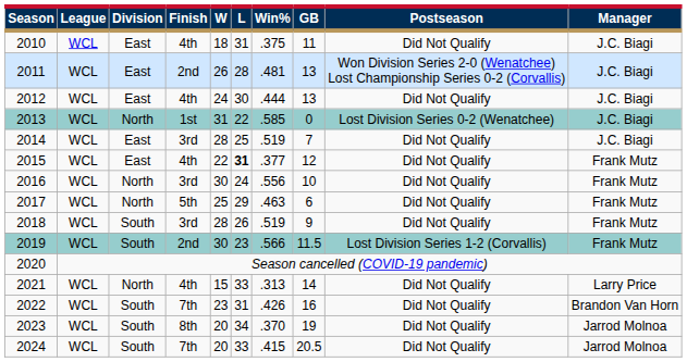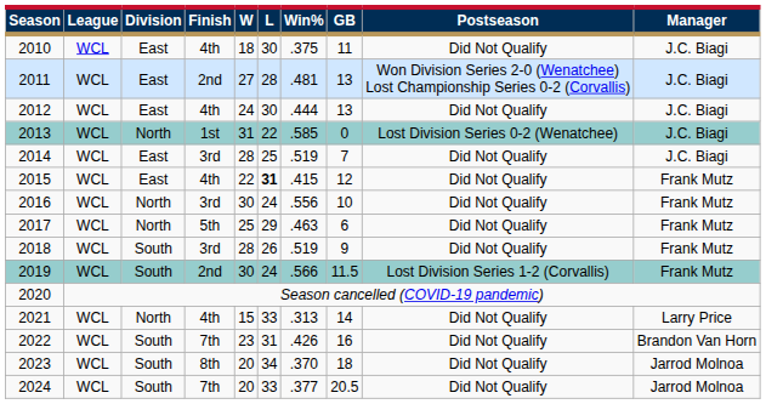 <table class="wikitable" style="text-align:center; font-size:95%">
 <tr>
 <th scope="col" style="background-color:#002D55; border-top:#C8102E 5px solid; border-bottom:#B9975B 5px solid; color:#ffffff">Season</th>
 <th scope="col" style="background-color:#002D55; border-top:#C8102E 5px solid; border-bottom:#B9975B 5px solid; color:#ffffff">League</th>
 <th scope="col" style="background-color:#002D55; border-top:#C8102E 5px solid; border-bottom:#B9975B 5px solid; color:#ffffff">Division</th>
 <th scope="col" style="background-color:#002D55; border-top:#C8102E 5px solid; border-bottom:#B9975B 5px solid; color:#ffffff">Finish</th>
 <th scope="col" style="background-color:#002D55; border-top:#C8102E 5px solid; border-bottom:#B9975B 5px solid; color:#ffffff">W</th>
 <th scope="col" style="background-color:#002D55; border-top:#C8102E 5px solid; border-bottom:#B9975B 5px solid; color:#ffffff">L</th>
 <th scope="col" style="background-color:#002D55; border-top:#C8102E 5px solid; border-bottom:#B9975B 5px solid; color:#ffffff">Win%</th>
 <th scope="col" style="background-color:#002D55; border-top:#C8102E 5px solid; border-bottom:#B9975B 5px solid; color:#ffffff">GB</th>
 <th scope="col" style="background-color:#002D55; border-top:#C8102E 5px solid; border-bottom:#B9975B 5px solid; color:#ffffff">Postseason</th>
 <th scope="col" style="background-color:#002D55; border-top:#C8102E 5px solid; border-bottom:#B9975B 5px solid; color:#ffffff">Manager</th>
 </tr>
 <tr>
 <td>2010</td>
 <td><a href='#'>WCL</a></td>
 <td>East</td>
 <td>4th</td>
 <td>18</td>
-<td>31</td>
+<td>30</td>
 <td>.375</td>
 <td>11</td>
 <td>Did Not Qualify</td>
 <td>J.C. Biagi</td>
 </tr>
 <tr>
 <td bgcolor="#D0E7FF">2011</td>
 <td bgcolor="#D0E7FF">WCL</td>
 <td bgcolor="#D0E7FF">East</td>
 <td bgcolor="#D0E7FF">2nd</td>
-<td bgcolor="#D0E7FF">26</td>
+<td bgcolor="#D0E7FF">27</td>
 <td bgcolor="#D0E7FF">28</td>
 <td bgcolor="#D0E7FF">.481</td>
 <td bgcolor="#D0E7FF">13</td>
 <td bgcolor="#D0E7FF">Won Division Series 2-0 (<a href='#'>Wenatchee</a>) <br> Lost Championship Series 0-2 (<a href='#'>Corvallis</a>)</td>
 <td bgcolor="#D0E7FF">J.C. Biagi</td>
 </tr>
 <tr>
 <td>2012</td>
 <td>WCL</td>
 <td>East</td>
 <td>4th</td>
 <td>24</td>
 <td>30</td>
 <td>.444</td>
 <td>13</td>
 <td>Did Not Qualify</td>
 <td>J.C. Biagi</td>
 </tr>
 <tr>
 <td bgcolor="#96CDCD">2013</td>
 <td bgcolor="#96CDCD">WCL</td>
 <td bgcolor="#96CDCD">North</td>
 <td bgcolor="#96CDCD">1st</td>
 <td bgcolor="#96CDCD">31</td>
 <td bgcolor="#96CDCD">22</td>
 <td bgcolor="#96CDCD">.585</td>
 <td bgcolor="#96CDCD">0</td>
 <td bgcolor="#96CDCD">Lost Division Series 0-2 (Wenatchee)</td>
 <td bgcolor="#96CDCD">J.C. Biagi</td>
 </tr>
 <tr>
 <td>2014</td>
 <td>WCL</td>
 <td>East</td>
 <td>3rd</td>
 <td>28</td>
 <td>25</td>
 <td>.519</td>
 <td>7</td>
 <td>Did Not Qualify</td>
 <td>J.C. Biagi</td>
 </tr>
 <tr>
 <td>2015</td>
 <td>WCL</td>
 <td>East</td>
 <td>4th</td>
 <td>22</td>
 <td><strong>31</strong></td>
-<td>.377</td>
+<td>.415</td>
 <td>12</td>
 <td>Did Not Qualify</td>
 <td>Frank Mutz</td>
 </tr>
 <tr>
 <td>2016</td>
 <td>WCL</td>
 <td>North</td>
 <td>3rd</td>
 <td>30</td>
 <td>24</td>
 <td>.556</td>
 <td>10</td>
 <td>Did Not Qualify</td>
 <td>Frank Mutz</td>
 </tr>
 <tr>
 <td>2017</td>
 <td>WCL</td>
 <td>North</td>
 <td>5th</td>
 <td>25</td>
 <td>29</td>
 <td>.463</td>
 <td>6</td>
 <td>Did Not Qualify</td>
 <td>Frank Mutz</td>
 </tr>
 <tr>
 <td>2018</td>
 <td>WCL</td>
 <td>South</td>
 <td>3rd</td>
 <td>28</td>
 <td>26</td>
 <td>.519</td>
 <td>9</td>
 <td>Did Not Qualify</td>
 <td>Frank Mutz</td>
 </tr>
 <tr>
 <td bgcolor="#96CDCD">2019</td>
 <td bgcolor="#96CDCD">WCL</td>
 <td bgcolor="#96CDCD">South</td>
 <td bgcolor="#96CDCD">2nd</td>
 <td bgcolor="#96CDCD">30</td>
-<td bgcolor="#96CDCD">23</td>
+<td bgcolor="#96CDCD">24</td>
 <td bgcolor="#96CDCD">.566</td>
 <td bgcolor="#96CDCD">11.5</td>
 <td bgcolor="#96CDCD">Lost Division Series 1-2 (Corvallis)</td>
 <td bgcolor="#96CDCD">Frank Mutz</td>
 </tr>
 <tr>
 <td>2020</td>
 <td colspan="9"><em>Season cancelled (<a href='#'>COVID-19 pandemic</a>)</td>
 </tr>
 <tr>
 <td>2021</td>
 <td>WCL</td>
 <td>North</td>
 <td>4th</td>
 <td>15</td>
 <td>33</td>
 <td>.313</td>
 <td>14</td>
 <td>Did Not Qualify</td>
 <td>Larry Price</td>
 </tr>
 <tr>
 <td>2022</td>
 <td>WCL</td>
 <td>South</td>
 <td>7th</td>
 <td>23</td>
 <td>31</td>
 <td>.426</td>
 <td>16</td>
 <td>Did Not Qualify</td>
 <td>Brandon Van Horn</td>
 </tr>
 <tr>
 <td>2023</td>
 <td>WCL</td>
 <td>South</td>
 <td>8th</td>
 <td>20</td>
 <td>34</td>
 <td>.370</td>
-<td>19</td>
+<td>18</td>
 <td>Did Not Qualify</td>
 <td>Jarrod Molnoa</td>
 </tr>
 <tr>
 <td>2024</td>
 <td>WCL</td>
 <td>South</td>
 <td>7th</td>
 <td>20</td>
 <td>33</td>
-<td>.415</td>
+<td>.377</td>
 <td>20.5</td>
 <td>Did Not Qualify</td>
 <td>Jarrod Molnoa</td>
 </tr>
 </table>
